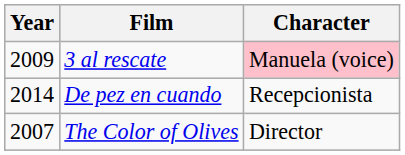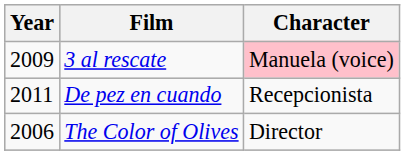 <table class="wikitable" style="font-size: 90%;">
 <tr>
 <th>Year</th>
 <th>Film</th>
 <th>Character</th>
 </tr>
 <tr>
 <td rowspan="1">2009</td>
 <td><em><a href='#'>3 al rescate</a></em></td>
 <td style="background: pink;">Manuela (voice)</td>
 </tr>
 <tr>
-<td rowspan="1">2014</td>
+<td rowspan="1">2011</td>
 <td><em><a href='#'>De pez en cuando</a></em></td>
 <td>Recepcionista</td>
 </tr>
 <tr>
-<td rowspan="1">2007</td>
+<td rowspan="1">2006</td>
 <td><em><a href='#'>The Color of Olives</a></em></td>
 <td>Director</td>
 </tr>
 </table>
